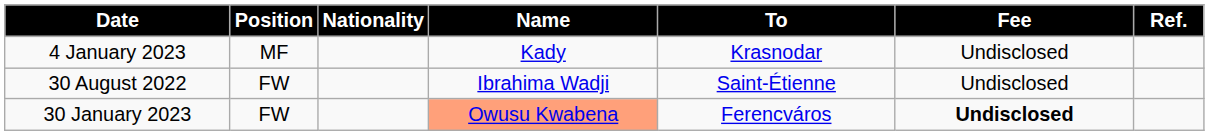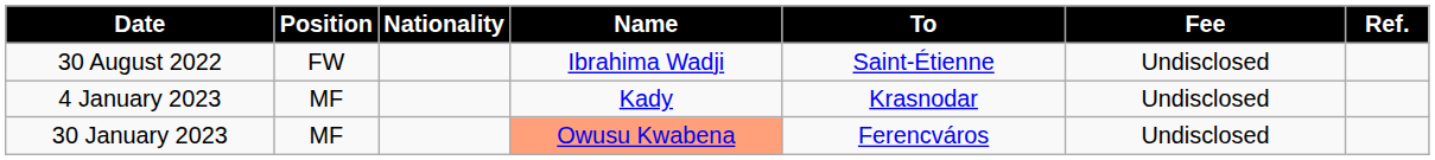 <table class="wikitable"  style="text-align:center; font-size:90%; ">
 <tr>
 <th style="background:#000000; color:#fff; width:200px;">Date</th>
 <th style="background:#000000; color:#fff; width:50px;">Position</th>
 <th style="background:#000000; color:#fff; width:50px;">Nationality</th>
 <th style="background:#000000; color:#fff; width:200px;">Name</th>
 <th style="background:#000000; color:#fff; width:200px;">To</th>
 <th style="background:#000000; color:#fff; width:200px;">Fee</th>
 <th style="background:#000000; color:#fff; width:50px;">Ref.</th>
 </tr>
 <tr>
+<td>30 August 2022</td>
+<td>FW</td>
+<td></td>
+<td><a href='#'>Ibrahima Wadji</a></td>
+<td><a href='#'>Saint-Étienne</a></td>
+<td>Undisclosed</td>
+<td></td>
+</tr>
+<tr>
 <td>4 January 2023</td>
 <td>MF</td>
 <td></td>
 <td><a href='#'>Kady</a></td>
 <td><a href='#'>Krasnodar</a></td>
 <td>Undisclosed</td>
 <td></td>
 </tr>
 <tr>
-<td>30 August 2022</td>
-<td>FW</td>
+<td>30 January 2023</td>
+<td>MF</td>
 <td></td>
-<td><a href='#'>Ibrahima Wadji</a></td>
-<td><a href='#'>Saint-Étienne</a></td>
+<td style="background: lightsalmon;"><a href='#'>Owusu Kwabena</a></td>
+<td><a href='#'>Ferencváros</a></td>
 <td>Undisclosed</td>
 <td></td>
 </tr>
-<tr>
-<td>30 January 2023</td>
-<td>FW</td>
-<td></td>
-<td style="background: lightsalmon;"><a href='#'>Owusu Kwabena</a></td>
-<td><a href='#'>Ferencváros</a></td>
-<td><strong>Undisclosed</strong></td>
-<td></td>
-</tr>
 </table>
